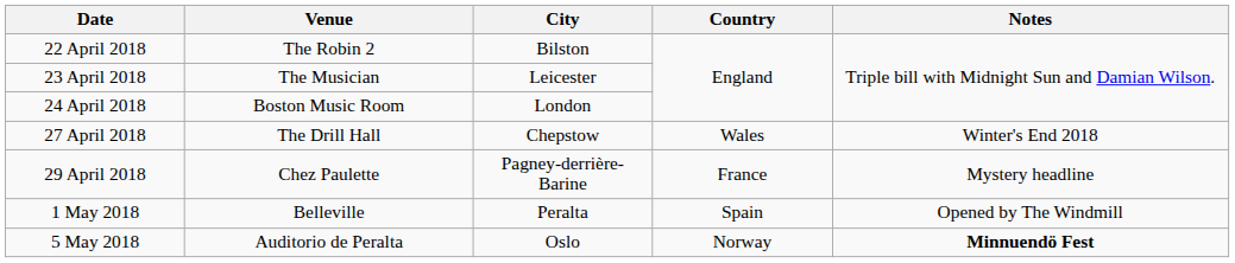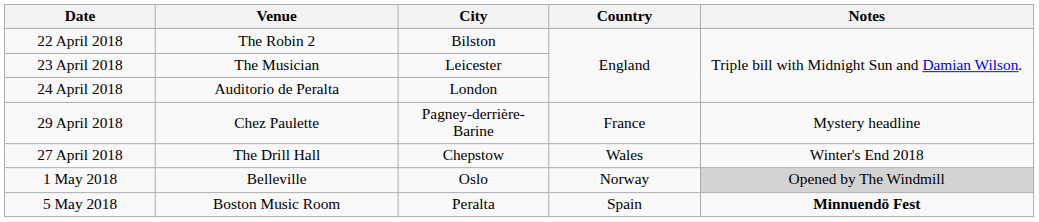 <table class="wikitable" style="text-align:center;">
 <tr>
 <th width="150">Date</th>
 <th width="245">Venue</th>
 <th width="150">City</th>
 <th width="150">Country</th>
 <th width="340">Notes</th>
 </tr>
 <tr>
 <td>22 April 2018</td>
 <td>The Robin 2</td>
 <td>Bilston</td>
 <td rowspan="3">England</td>
 <td rowspan="3">Triple bill with Midnight Sun and <a href='#'>Damian Wilson</a>.</td>
 </tr>
 <tr>
 <td>23 April 2018</td>
 <td>The Musician</td>
 <td>Leicester</td>
 </tr>
 <tr>
 <td>24 April 2018</td>
-<td>Boston Music Room</td>
+<td>Auditorio de Peralta</td>
 <td>London</td>
+</tr>
+<tr>
+<td>29 April 2018</td>
+<td>Chez Paulette</td>
+<td>Pagney-derrière-Barine</td>
+<td>France</td>
+<td>Mystery headline</td>
 </tr>
 <tr>
 <td>27 April 2018</td>
 <td>The Drill Hall</td>
 <td>Chepstow</td>
 <td>Wales</td>
 <td>Winter's End 2018</td>
 </tr>
 <tr>
-<td>29 April 2018</td>
-<td>Chez Paulette</td>
-<td>Pagney-derrière-Barine</td>
-<td>France</td>
-<td>Mystery headline</td>
-</tr>
-<tr>
 <td>1 May 2018</td>
 <td>Belleville</td>
-<td>Peralta</td>
-<td>Spain</td>
-<td>Opened by The Windmill</td>
+<td>Oslo</td>
+<td>Norway</td>
+<td style="background: lightgrey;">Opened by The Windmill</td>
 </tr>
 <tr>
 <td>5 May 2018</td>
-<td>Auditorio de Peralta</td>
-<td>Oslo</td>
-<td>Norway</td>
+<td>Boston Music Room</td>
+<td>Peralta</td>
+<td>Spain</td>
 <td><strong>Minnuendö Fest</strong></td>
 </tr>
 </table>
